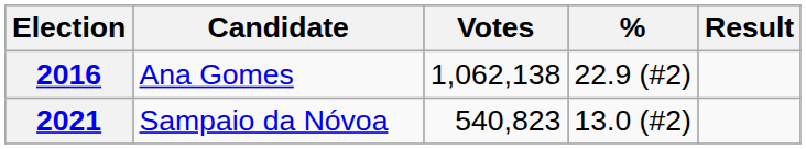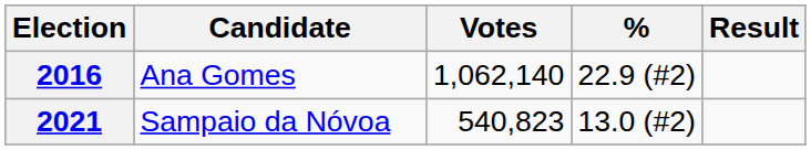 <table class="wikitable" style="text-align:right;">
 <tr>
 <th>Election</th>
 <th width="152px">Candidate</th>
 <th>Votes</th>
 <th>%</th>
 <th>Result</th>
 </tr>
 <tr>
 <th><a href='#'>2016</a></th>
 <td align="left"><a href='#'>Ana Gomes</a></td>
-<td>1,062,138</td>
+<td>1,062,140</td>
 <td>22.9 (#2)</td>
 <td></td>
 </tr>
 <tr>
 <th><a href='#'>2021</a></th>
 <td align="left"><a href='#'>Sampaio da Nóvoa</a></td>
 <td>540,823</td>
 <td>13.0 (#2)</td>
 <td></td>
 </tr>
 </table>
